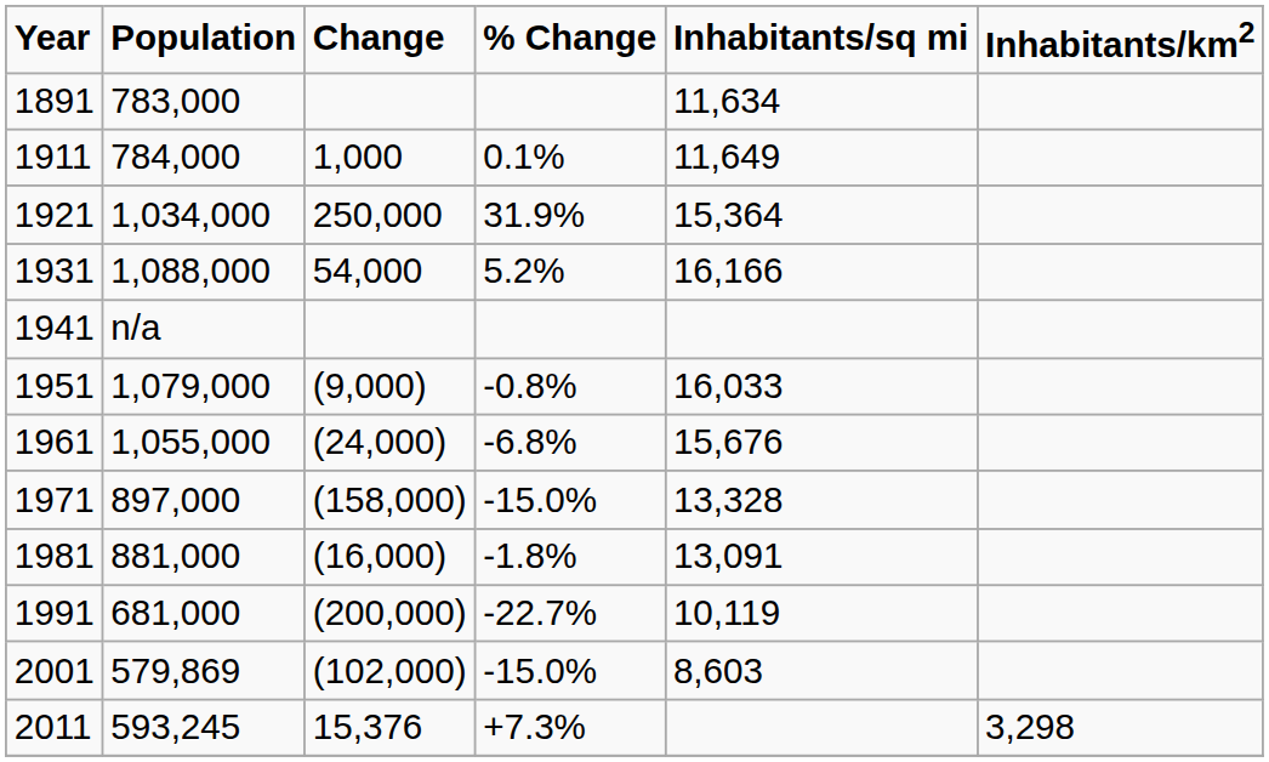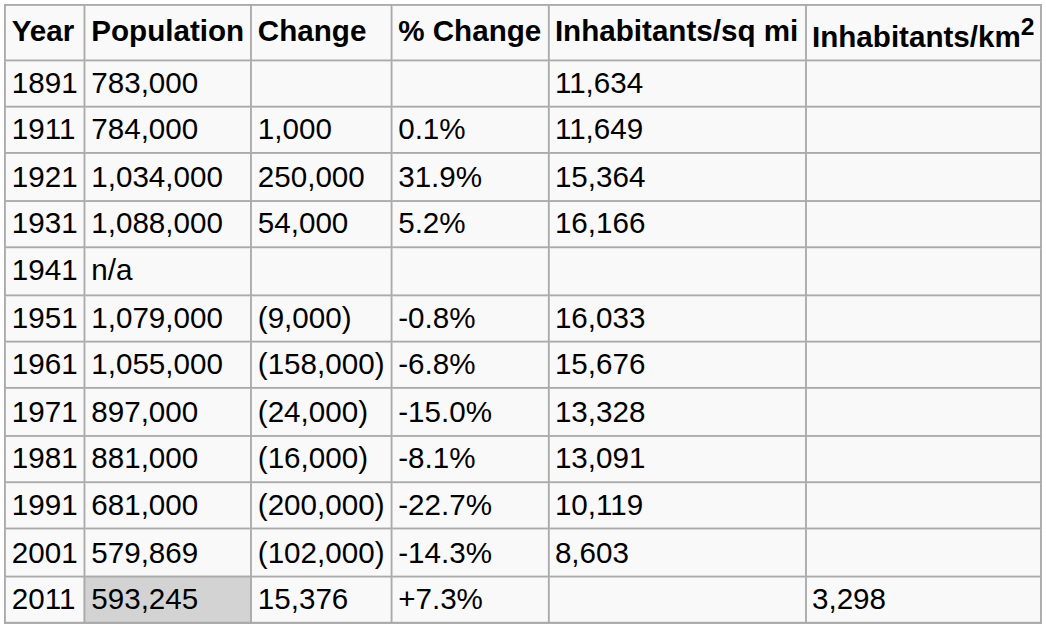 <table class="wikitable">
 <tr>
 <td><strong>Year</strong></td>
 <td><strong>Population</strong></td>
 <td><strong>Change</strong></td>
 <td><strong>% Change</strong></td>
 <td><strong>Inhabitants/sq mi</strong></td>
 <td><strong>Inhabitants/km<sup>2</sup></strong></td>
 </tr>
 <tr>
 <td>1891</td>
 <td>783,000</td>
 <td></td>
 <td></td>
 <td>11,634</td>
 <td></td>
 </tr>
 <tr>
 <td>1911</td>
 <td>784,000</td>
 <td>1,000</td>
 <td>0.1%</td>
 <td>11,649</td>
 <td></td>
 </tr>
 <tr>
 <td>1921</td>
 <td>1,034,000</td>
 <td>250,000</td>
 <td>31.9%</td>
 <td>15,364</td>
 <td></td>
 </tr>
 <tr>
 <td>1931</td>
 <td>1,088,000</td>
 <td>54,000</td>
 <td>5.2%</td>
 <td>16,166</td>
 <td></td>
 </tr>
 <tr>
 <td>1941</td>
 <td>n/a</td>
 <td></td>
 <td></td>
 <td></td>
 </tr>
 <tr>
 <td>1951</td>
 <td>1,079,000</td>
 <td>(9,000)</td>
 <td>-0.8%</td>
 <td>16,033</td>
 <td></td>
 </tr>
 <tr>
 <td>1961</td>
 <td>1,055,000</td>
-<td>(24,000)</td>
+<td>(158,000)</td>
 <td>-6.8%</td>
 <td>15,676</td>
 <td></td>
 </tr>
 <tr>
 <td>1971</td>
 <td>897,000</td>
-<td>(158,000)</td>
+<td>(24,000)</td>
 <td>-15.0%</td>
 <td>13,328</td>
 <td></td>
 </tr>
 <tr>
 <td>1981</td>
 <td>881,000</td>
 <td>(16,000)</td>
-<td>-1.8%</td>
+<td>-8.1%</td>
 <td>13,091</td>
 <td></td>
 </tr>
 <tr>
 <td>1991</td>
 <td>681,000</td>
 <td>(200,000)</td>
 <td>-22.7%</td>
 <td>10,119</td>
 <td></td>
 </tr>
 <tr>
 <td>2001</td>
 <td>579,869</td>
 <td>(102,000)</td>
-<td>-15.0%</td>
+<td>-14.3%</td>
 <td>8,603</td>
 <td></td>
 </tr>
 <tr>
 <td>2011</td>
-<td>593,245</td>
+<td style="background: lightgrey;">593,245</td>
 <td>15,376</td>
 <td>+7.3%</td>
 <td></td>
 <td>3,298</td>
 </tr>
 <tr>
 </tr>
 </table>
